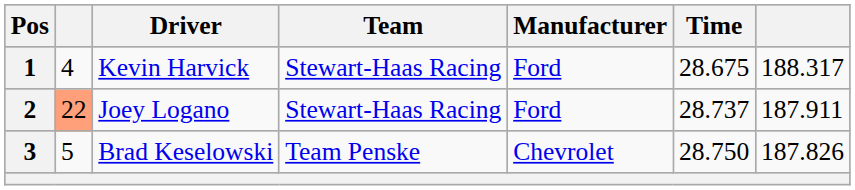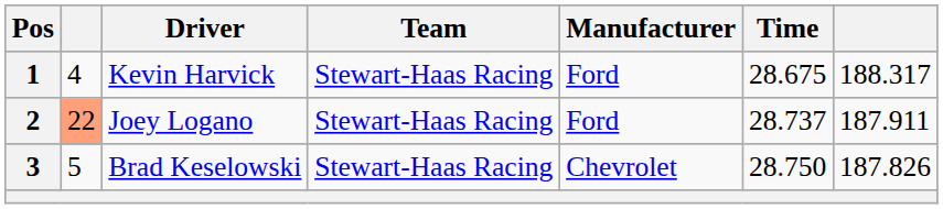 <table class="wikitable" style="font-size:95%">
 <tr>
 <th>Pos</th>
 <th></th>
 <th>Driver</th>
 <th>Team</th>
 <th>Manufacturer</th>
 <th>Time</th>
 <th></th>
 </tr>
 <tr>
 <th>1</th>
 <td>4</td>
 <td><a href='#'>Kevin Harvick</a></td>
 <td><a href='#'>Stewart-Haas Racing</a></td>
 <td><a href='#'>Ford</a></td>
 <td>28.675</td>
 <td>188.317</td>
 </tr>
 <tr>
 <th>2</th>
 <td style="background: lightsalmon;">22</td>
 <td><a href='#'>Joey Logano</a></td>
 <td><a href='#'>Stewart-Haas Racing</a></td>
 <td><a href='#'>Ford</a></td>
 <td>28.737</td>
 <td>187.911</td>
 </tr>
 <tr>
 <th>3</th>
 <td>5</td>
 <td><a href='#'>Brad Keselowski</a></td>
-<td><a href='#'>Team Penske</a></td>
+<td><a href='#'>Stewart-Haas Racing</a></td>
 <td><a href='#'>Chevrolet</a></td>
 <td>28.750</td>
 <td>187.826</td>
 </tr>
 <tr>
 <th colspan="7"></th>
 </tr>
 </table>
